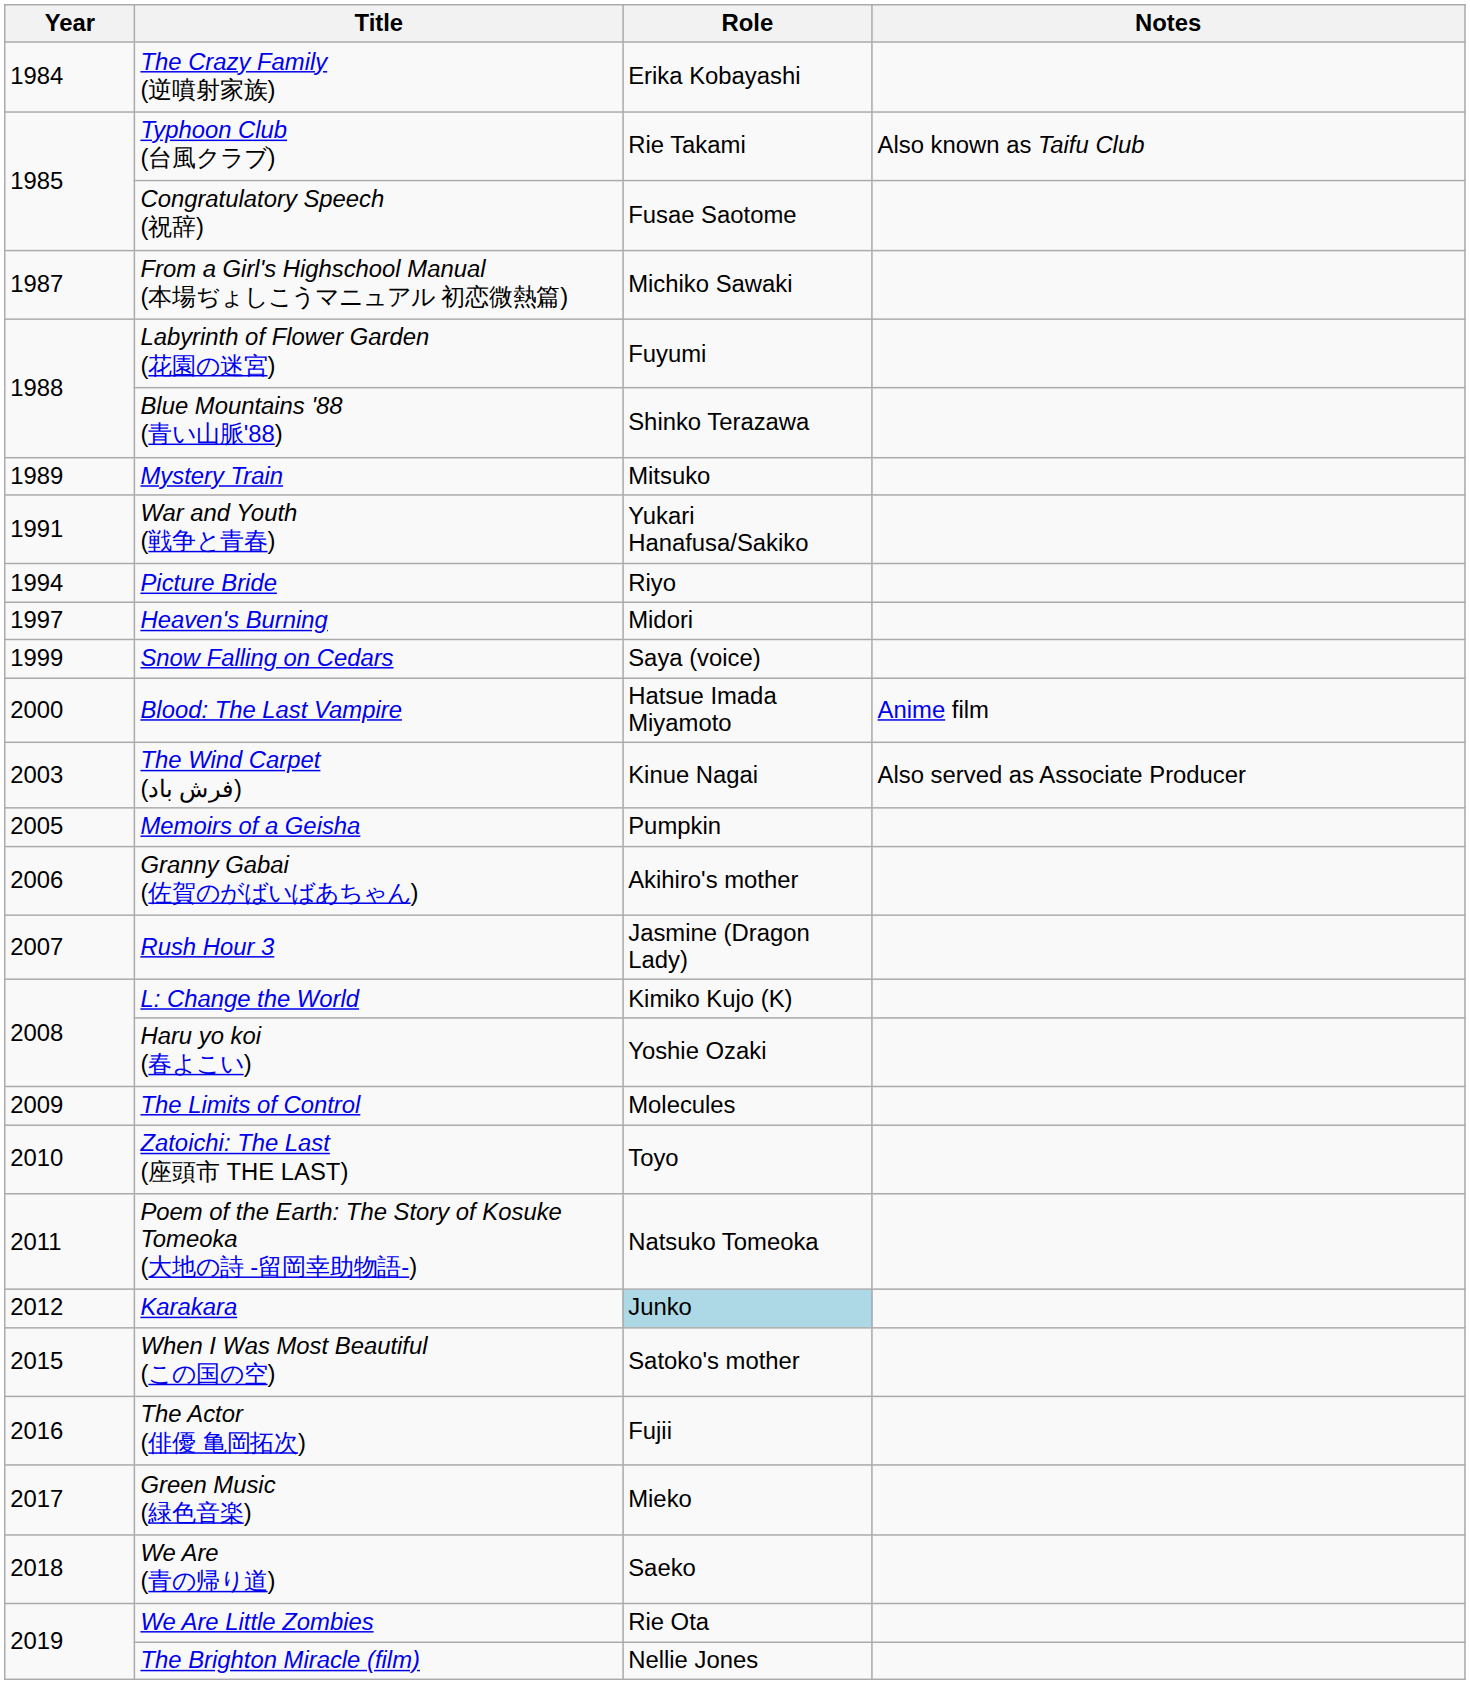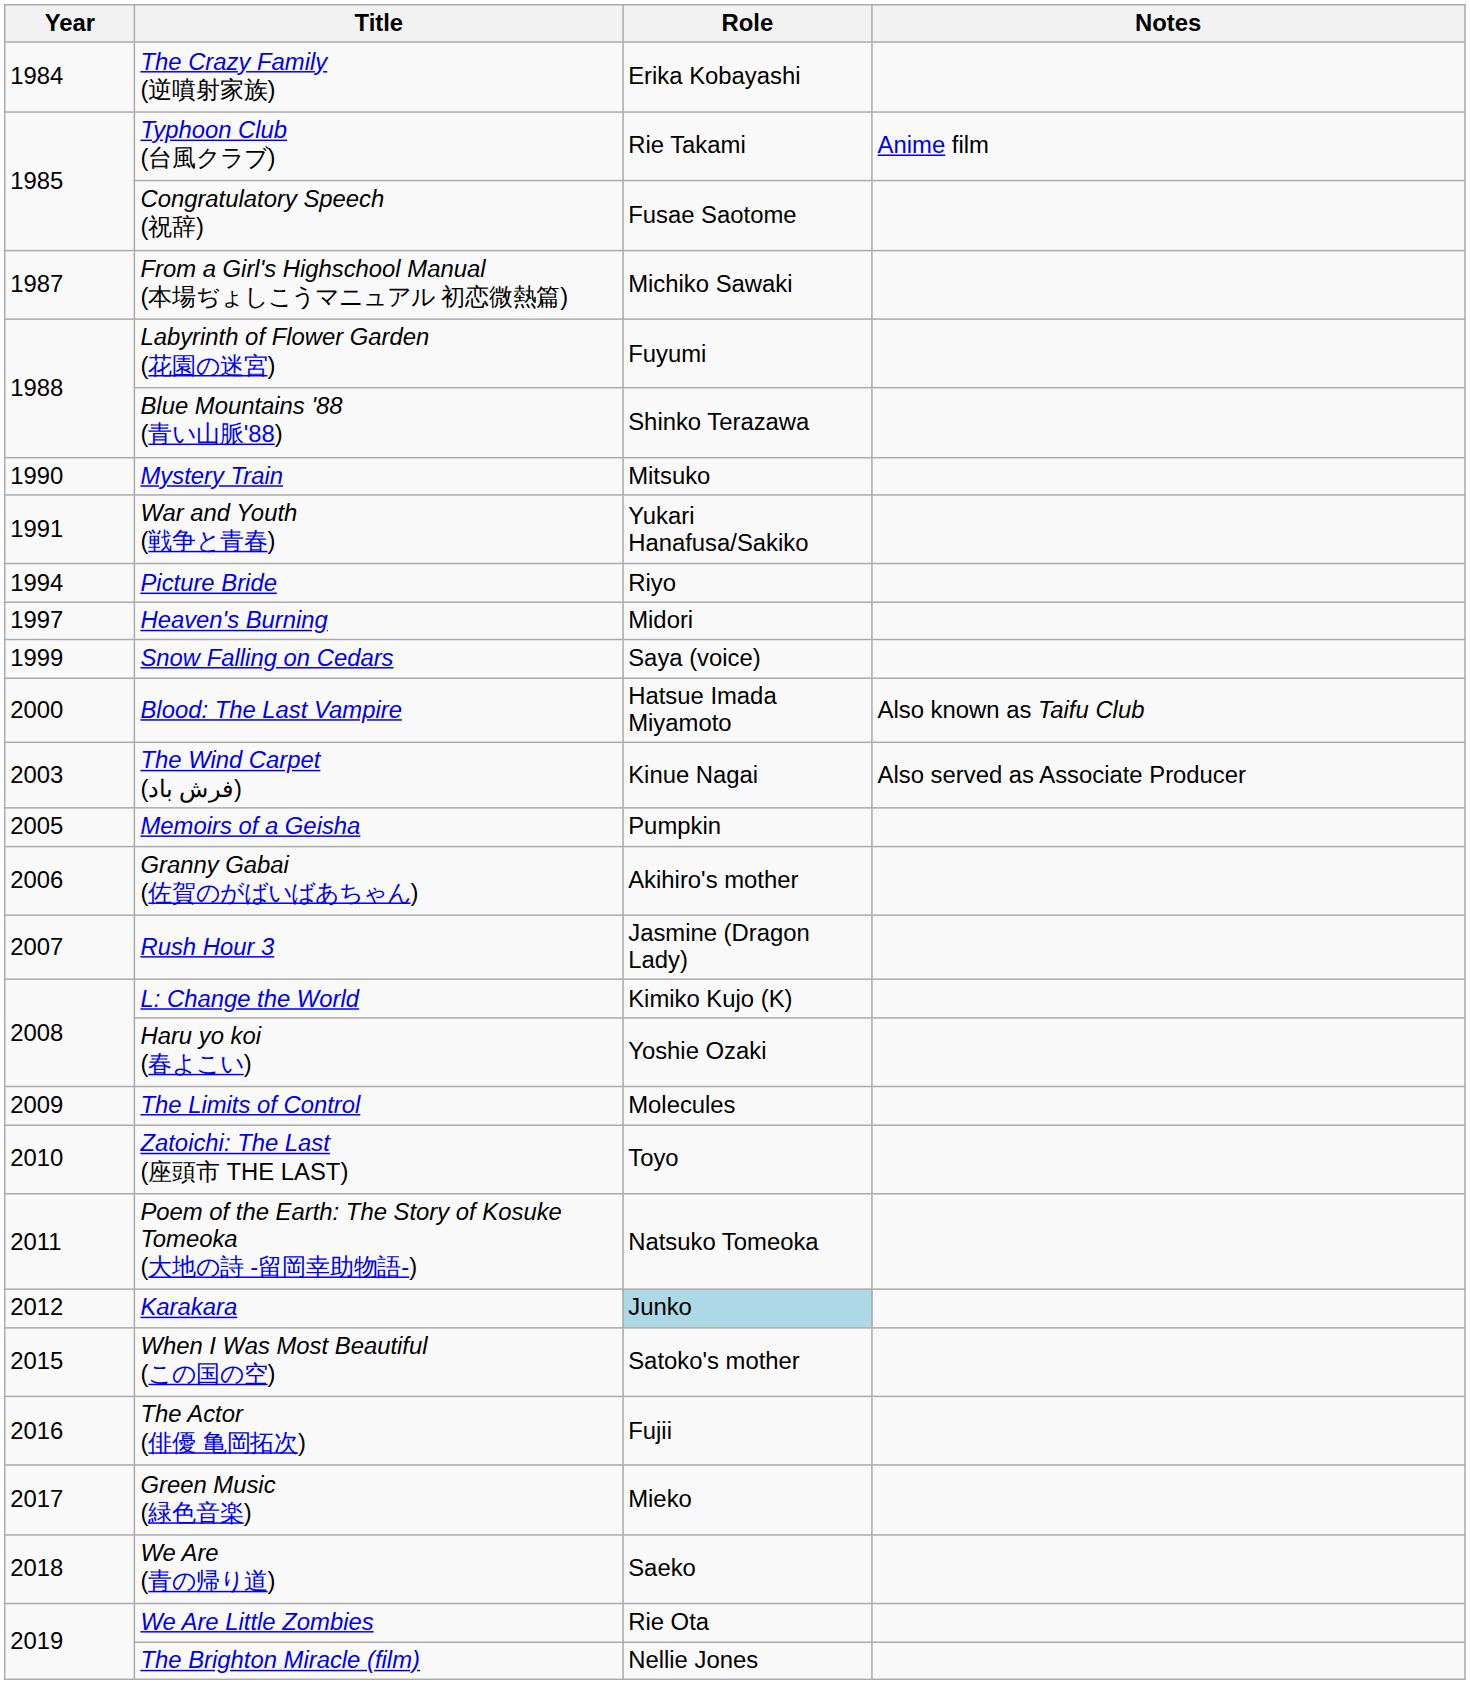 <table class="wikitable">
 <tr>
 <th width="80">Year</th>
 <th width="320">Title</th>
 <th width="160">Role</th>
 <th width="390">Notes</th>
 </tr>
 <tr>
 <td>1984</td>
 <td><em><a href='#'>The Crazy Family</a></em><br>(逆噴射家族)</td>
 <td>Erika Kobayashi</td>
 <td></td>
 </tr>
 <tr>
 <td rowspan="2">1985</td>
 <td><em><a href='#'>Typhoon Club</a></em><br>(台風クラブ)</td>
 <td>Rie Takami</td>
-<td>Also known as <em>Taifu Club</em></td>
+<td><a href='#'>Anime</a> film</td>
 </tr>
 <tr>
 <td><em>Congratulatory Speech</em><br>(祝辞)</td>
 <td>Fusae Saotome</td>
 <td></td>
 </tr>
 <tr>
 <td>1987</td>
 <td><em>From a Girl's Highschool Manual</em><br>(本場ぢょしこうマニュアル 初恋微熱篇)</td>
 <td>Michiko Sawaki</td>
 <td></td>
 </tr>
 <tr>
 <td rowspan="2">1988</td>
 <td><em>Labyrinth of Flower Garden</em><br>(<a href='#'>花園の迷宮</a>)</td>
 <td>Fuyumi</td>
 <td></td>
 </tr>
 <tr>
 <td><em>Blue Mountains '88</em><br>(<a href='#'>青い山脈'88</a>)</td>
 <td>Shinko Terazawa</td>
 <td></td>
 </tr>
 <tr>
-<td>1989</td>
+<td>1990</td>
 <td><em><a href='#'>Mystery Train</a></em></td>
 <td>Mitsuko</td>
 <td></td>
 </tr>
 <tr>
 <td>1991</td>
 <td><em>War and Youth</em><br>(<a href='#'>戦争と青春</a>)</td>
 <td>Yukari Hanafusa/Sakiko</td>
 <td></td>
 </tr>
 <tr>
 <td>1994</td>
 <td><em><a href='#'>Picture Bride</a></em></td>
 <td>Riyo</td>
 <td></td>
 </tr>
 <tr>
 <td>1997</td>
 <td><em><a href='#'>Heaven's Burning</a></em></td>
 <td>Midori</td>
 <td></td>
 </tr>
 <tr>
 <td>1999</td>
 <td><em><a href='#'>Snow Falling on Cedars</a></em></td>
 <td>Saya (voice)</td>
 <td></td>
 </tr>
 <tr>
 <td>2000</td>
 <td><em><a href='#'>Blood: The Last Vampire</a></em></td>
 <td>Hatsue Imada Miyamoto</td>
-<td><a href='#'>Anime</a> film</td>
+<td>Also known as <em>Taifu Club</em></td>
 </tr>
 <tr>
 <td>2003</td>
 <td><em><a href='#'>The Wind Carpet</a></em><br>(فرش باد)</td>
 <td>Kinue Nagai</td>
 <td>Also served as Associate Producer</td>
 </tr>
 <tr>
 <td>2005</td>
 <td><em><a href='#'>Memoirs of a Geisha</a></em></td>
 <td>Pumpkin</td>
 <td></td>
 </tr>
 <tr>
 <td>2006</td>
 <td><em>Granny Gabai</em><br>(<a href='#'>佐賀のがばいばあちゃん</a>)</td>
 <td>Akihiro's mother</td>
 <td></td>
 </tr>
 <tr>
 <td>2007</td>
 <td><em><a href='#'>Rush Hour 3</a></em></td>
 <td>Jasmine (Dragon Lady)</td>
 <td></td>
 </tr>
 <tr>
 <td rowspan="2">2008</td>
 <td><em><a href='#'>L: Change the World</a></em></td>
 <td>Kimiko Kujo (K)</td>
 <td></td>
 </tr>
 <tr>
 <td><em>Haru yo koi</em><br>(<a href='#'>春よこい</a>)</td>
 <td>Yoshie Ozaki</td>
 <td></td>
 </tr>
 <tr>
 <td>2009</td>
 <td><em><a href='#'>The Limits of Control</a></em></td>
 <td>Molecules</td>
 <td></td>
 </tr>
 <tr>
 <td>2010</td>
 <td><em><a href='#'>Zatoichi: The Last</a></em><br>(座頭市 THE LAST)</td>
 <td>Toyo</td>
 <td></td>
 </tr>
 <tr>
 <td>2011</td>
 <td><em>Poem of the Earth: The Story of Kosuke Tomeoka</em><br>(<a href='#'>大地の詩 -留岡幸助物語-</a>)</td>
 <td>Natsuko Tomeoka</td>
 <td></td>
 </tr>
 <tr>
 <td>2012</td>
 <td><em><a href='#'>Karakara</a></em></td>
 <td style="background: lightblue;">Junko</td>
 <td></td>
 </tr>
 <tr>
 <td>2015</td>
 <td><em>When I Was Most Beautiful</em><br>(<a href='#'>この国の空</a>)</td>
 <td>Satoko's mother</td>
 <td></td>
 </tr>
 <tr>
 <td>2016</td>
 <td><em>The Actor</em><br>(<a href='#'>俳優 亀岡拓次</a>)</td>
 <td>Fujii</td>
 <td></td>
 </tr>
 <tr>
 <td>2017</td>
 <td><em>Green Music</em><br>(<a href='#'>緑色音楽</a>)</td>
 <td>Mieko</td>
 <td></td>
 </tr>
 <tr>
 <td>2018</td>
 <td><em>We Are</em><br>(<a href='#'>青の帰り道</a>)</td>
 <td>Saeko</td>
 <td></td>
 </tr>
 <tr>
 <td rowspan="2">2019</td>
 <td><em><a href='#'>We Are Little Zombies</a></em></td>
 <td>Rie Ota</td>
 <td></td>
 </tr>
 <tr>
 <td><em><a href='#'>The Brighton Miracle (film)</a></em></td>
 <td>Nellie Jones</td>
 <td></td>
 </tr>
 <tr>
 </tr>
 </table>
